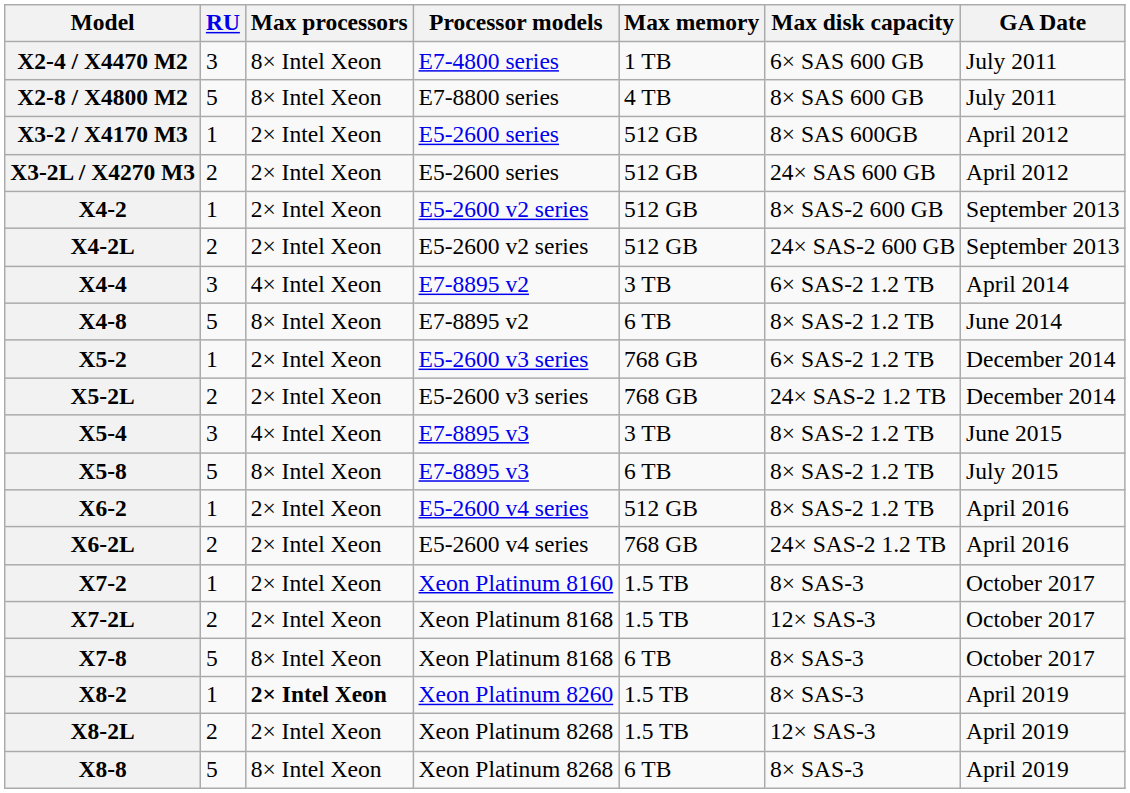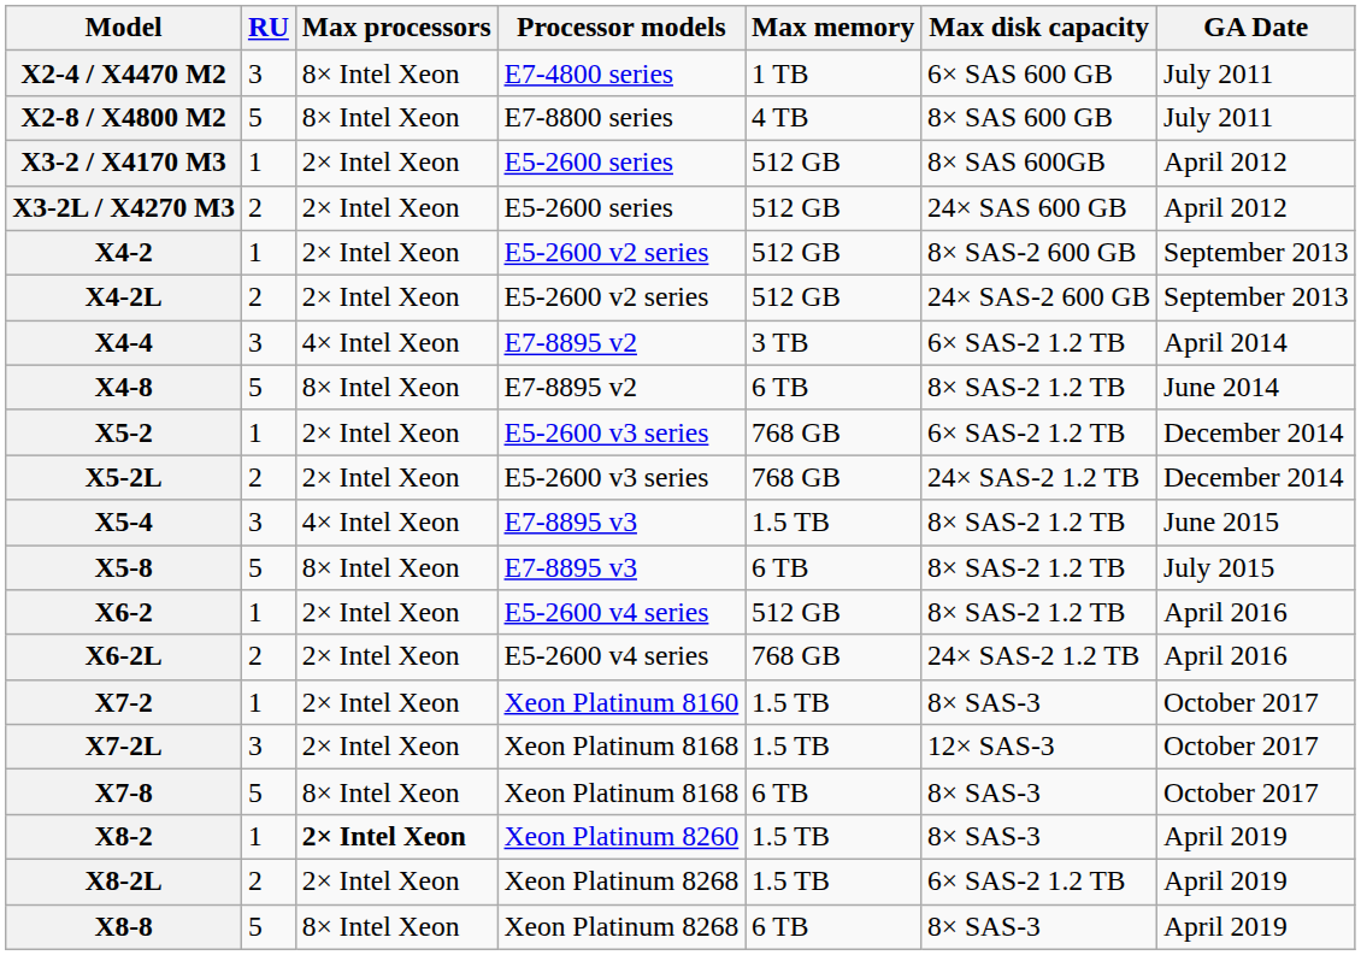 <table class="wikitable sortable">
 <tr>
 <th>Model</th>
 <th><a href='#'>RU</a></th>
 <th>Max processors</th>
 <th>Processor models</th>
 <th>Max memory</th>
 <th>Max disk capacity</th>
 <th>GA Date</th>
 </tr>
 <tr>
 <th>X2-4 / X4470 M2</th>
 <td>3</td>
 <td>8× Intel Xeon</td>
 <td><a href='#'>E7-4800 series</a></td>
 <td>1 TB</td>
 <td>6× SAS 600 GB</td>
 <td>July 2011</td>
 </tr>
 <tr>
 <th>X2-8 / X4800 M2</th>
 <td>5</td>
 <td>8× Intel Xeon</td>
 <td>E7-8800 series</td>
 <td>4 TB</td>
 <td>8× SAS 600 GB</td>
 <td>July 2011</td>
 </tr>
 <tr>
 <th>X3-2 / X4170 M3</th>
 <td>1</td>
 <td>2× Intel Xeon</td>
 <td><a href='#'>E5-2600 series</a></td>
 <td>512 GB</td>
 <td>8× SAS 600GB</td>
 <td>April 2012</td>
 </tr>
 <tr>
 <th>X3-2L / X4270 M3</th>
 <td>2</td>
 <td>2× Intel Xeon</td>
 <td>E5-2600 series</td>
 <td>512 GB</td>
 <td>24× SAS 600 GB</td>
 <td>April 2012</td>
 </tr>
 <tr>
 <th>X4-2</th>
 <td>1</td>
 <td>2× Intel Xeon</td>
 <td><a href='#'>E5-2600 v2 series</a></td>
 <td>512 GB</td>
 <td>8× SAS-2 600 GB</td>
 <td>September 2013</td>
 </tr>
 <tr>
 <th>X4-2L</th>
 <td>2</td>
 <td>2× Intel Xeon</td>
 <td>E5-2600 v2 series</td>
 <td>512 GB</td>
 <td>24× SAS-2 600 GB</td>
 <td>September 2013</td>
 </tr>
 <tr>
 <th>X4-4</th>
 <td>3</td>
 <td>4× Intel Xeon</td>
 <td><a href='#'>E7-8895 v2</a></td>
 <td>3 TB</td>
 <td>6× SAS-2 1.2 TB</td>
 <td>April 2014</td>
 </tr>
 <tr>
 <th>X4-8</th>
 <td>5</td>
 <td>8× Intel Xeon</td>
 <td>E7-8895 v2</td>
 <td>6 TB</td>
 <td>8× SAS-2 1.2 TB</td>
 <td>June 2014</td>
 </tr>
 <tr>
 <th>X5-2</th>
 <td>1</td>
 <td>2× Intel Xeon</td>
 <td><a href='#'>E5-2600 v3 series</a></td>
 <td>768 GB</td>
 <td>6× SAS-2 1.2 TB</td>
 <td>December 2014</td>
 </tr>
 <tr>
 <th>X5-2L</th>
 <td>2</td>
 <td>2× Intel Xeon</td>
 <td>E5-2600 v3 series</td>
 <td>768 GB</td>
 <td>24× SAS-2 1.2 TB</td>
 <td>December 2014</td>
 </tr>
 <tr>
 <th>X5-4</th>
 <td>3</td>
 <td>4× Intel Xeon</td>
 <td><a href='#'>E7-8895 v3</a></td>
-<td>3 TB</td>
+<td>1.5 TB</td>
 <td>8× SAS-2 1.2 TB</td>
 <td>June 2015</td>
 </tr>
 <tr>
 <th>X5-8</th>
 <td>5</td>
 <td>8× Intel Xeon</td>
 <td><a href='#'>E7-8895 v3</a></td>
 <td>6 TB</td>
 <td>8× SAS-2 1.2 TB</td>
 <td>July 2015</td>
 </tr>
 <tr>
 <th>X6-2</th>
 <td>1</td>
 <td>2× Intel Xeon</td>
 <td><a href='#'>E5-2600 v4 series</a></td>
 <td>512 GB</td>
 <td>8× SAS-2 1.2 TB</td>
 <td>April 2016</td>
 </tr>
 <tr>
 <th>X6-2L</th>
 <td>2</td>
 <td>2× Intel Xeon</td>
 <td>E5-2600 v4 series</td>
 <td>768 GB</td>
 <td>24× SAS-2 1.2 TB</td>
 <td>April 2016</td>
 </tr>
 <tr>
 <th>X7-2</th>
 <td>1</td>
 <td>2× Intel Xeon</td>
 <td><a href='#'>Xeon Platinum 8160</a></td>
 <td>1.5 TB</td>
 <td>8× SAS-3</td>
 <td>October 2017</td>
 </tr>
 <tr>
 <th>X7-2L</th>
-<td>2</td>
+<td>3</td>
 <td>2× Intel Xeon</td>
 <td>Xeon Platinum 8168</td>
 <td>1.5 TB</td>
 <td>12× SAS-3</td>
 <td>October 2017</td>
 </tr>
 <tr>
 <th>X7-8</th>
 <td>5</td>
 <td>8× Intel Xeon</td>
 <td>Xeon Platinum 8168</td>
 <td>6 TB</td>
 <td>8× SAS-3</td>
 <td>October 2017</td>
 </tr>
 <tr>
 <th>X8-2</th>
 <td>1</td>
 <td><strong>2× Intel Xeon</strong></td>
 <td><a href='#'>Xeon Platinum 8260</a></td>
 <td>1.5 TB</td>
 <td>8× SAS-3</td>
 <td>April 2019</td>
 </tr>
 <tr>
 <th>X8-2L</th>
 <td>2</td>
 <td>2× Intel Xeon</td>
 <td>Xeon Platinum 8268</td>
 <td>1.5 TB</td>
-<td>12× SAS-3</td>
+<td>6× SAS-2 1.2 TB</td>
 <td>April 2019</td>
 </tr>
 <tr>
 <th>X8-8</th>
 <td>5</td>
 <td>8× Intel Xeon</td>
 <td>Xeon Platinum 8268</td>
 <td>6 TB</td>
 <td>8× SAS-3</td>
 <td>April 2019</td>
 </tr>
 </table>
